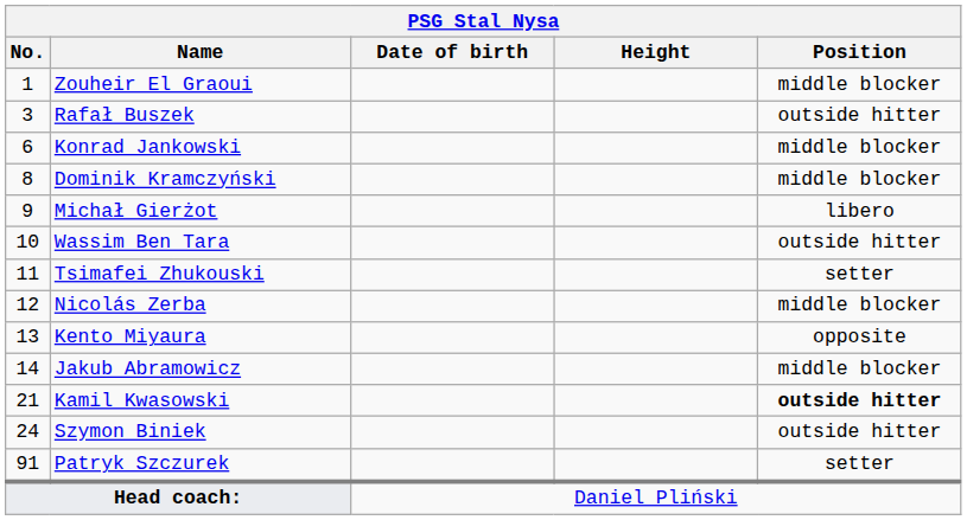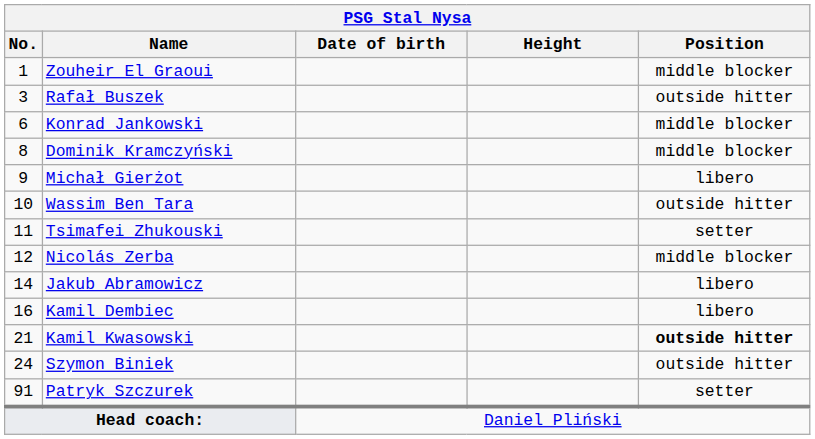 <table class="wikitable collapsible collapsed" style="font-size:100%; text-align:center">
 <tr>
 <th colspan=5 style="width:30em"><a href='#'>PSG Stal Nysa</a></th>
 </tr>
 <tr>
 <th>No.</th>
 <th style="width:15em">Name</th>
 <th style="width:10em">Date of birth</th>
 <th style="width:10em">Height</th>
 <th style="width:10em">Position</th>
 </tr>
 <tr>
 <td>1</td>
 <td align=left> <a href='#'>Zouheir El Graoui</a></td>
 <td align=right></td>
 <td></td>
 <td>middle blocker</td>
 </tr>
 <tr>
 <td>3</td>
 <td align=left> <a href='#'>Rafał Buszek</a></td>
 <td align=right></td>
 <td></td>
 <td>outside hitter</td>
 </tr>
 <tr>
 <td>6</td>
 <td align=left> <a href='#'>Konrad Jankowski</a></td>
 <td align=right></td>
 <td></td>
 <td>middle blocker</td>
 </tr>
 <tr>
 <td>8</td>
 <td align=left> <a href='#'>Dominik Kramczyński</a></td>
 <td align=right></td>
 <td></td>
 <td>middle blocker</td>
 </tr>
 <tr>
 <td>9</td>
 <td align=left> <a href='#'>Michał Gierżot</a></td>
 <td align=right></td>
 <td></td>
 <td>libero</td>
 </tr>
 <tr>
 <td>10</td>
 <td align=left> <a href='#'>Wassim Ben Tara</a></td>
 <td align=right></td>
 <td></td>
 <td>outside hitter</td>
 </tr>
 <tr>
 <td>11</td>
 <td align=left> <a href='#'>Tsimafei Zhukouski</a></td>
 <td align=right></td>
 <td></td>
 <td>setter</td>
 </tr>
 <tr>
 <td>12</td>
 <td align=left> <a href='#'>Nicolás Zerba</a></td>
 <td align=right></td>
 <td></td>
 <td>middle blocker</td>
 </tr>
 <tr>
-<td>13</td>
-<td align=left> <a href='#'>Kento Miyaura</a></td>
-<td align=right></td>
-<td></td>
-<td>opposite</td>
-</tr>
-<tr>
 <td>14</td>
 <td align=left> <a href='#'>Jakub Abramowicz</a></td>
 <td align=right></td>
 <td></td>
-<td>middle blocker</td>
+<td>libero</td>
+</tr>
+<tr>
+<td>16</td>
+<td align=left> <a href='#'>Kamil Dembiec</a></td>
+<td align=right></td>
+<td></td>
+<td>libero</td>
 </tr>
 <tr>
 <td>21</td>
 <td align=left> <a href='#'>Kamil Kwasowski</a></td>
 <td align=right></td>
 <td></td>
 <td><strong>outside hitter</strong></td>
 </tr>
 <tr>
 <td>24</td>
 <td align=left> <a href='#'>Szymon Biniek</a></td>
 <td align=right></td>
 <td></td>
 <td>outside hitter</td>
 </tr>
 <tr>
 <td>91</td>
 <td align=left> <a href='#'>Patryk Szczurek</a></td>
 <td align=right></td>
 <td></td>
 <td>setter</td>
 </tr>
 <tr style="border-top: 3px solid grey">
 <td colspan=2 style="background:#EAECF0"><strong>Head coach:</strong></td>
 <td colspan=3> <a href='#'>Daniel Pliński</a></td>
 </tr>
 </table>
